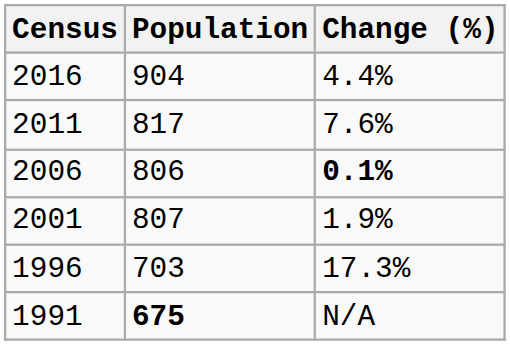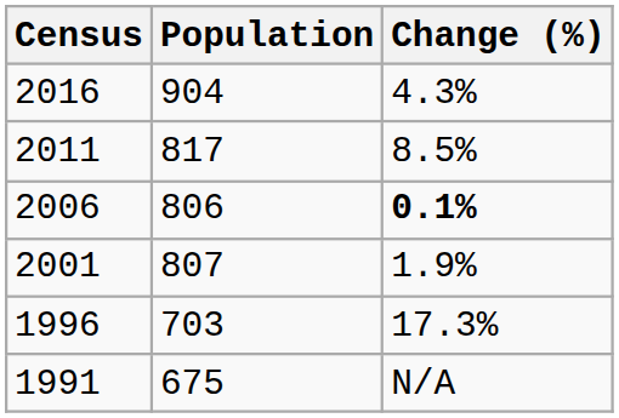 <table class="wikitable">
 <tr>
 <th>Census</th>
 <th>Population</th>
 <th>Change (%)</th>
 </tr>
 <tr>
 <td>2016</td>
 <td>904</td>
-<td> 4.4%</td>
+<td> 4.3%</td>
 </tr>
 <tr>
 <td>2011</td>
 <td>817</td>
-<td> 7.6%</td>
+<td> 8.5%</td>
 </tr>
 <tr>
 <td>2006</td>
 <td>806</td>
 <td><strong> 0.1%</strong></td>
 </tr>
 <tr>
 <td>2001</td>
 <td>807</td>
 <td> 1.9%</td>
 </tr>
 <tr>
 <td>1996</td>
 <td>703</td>
 <td> 17.3%</td>
 </tr>
 <tr>
 <td>1991</td>
-<td><strong>675</strong></td>
+<td>675</td>
 <td>N/A</td>
 </tr>
 </table>
